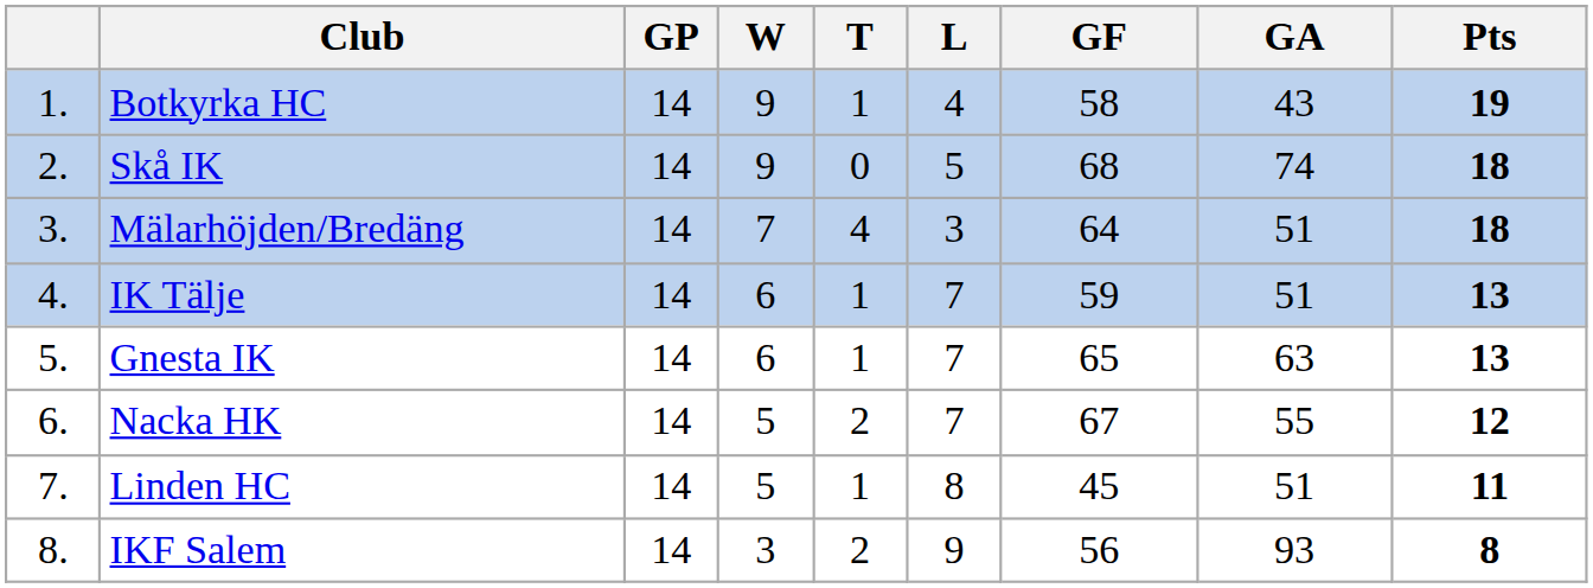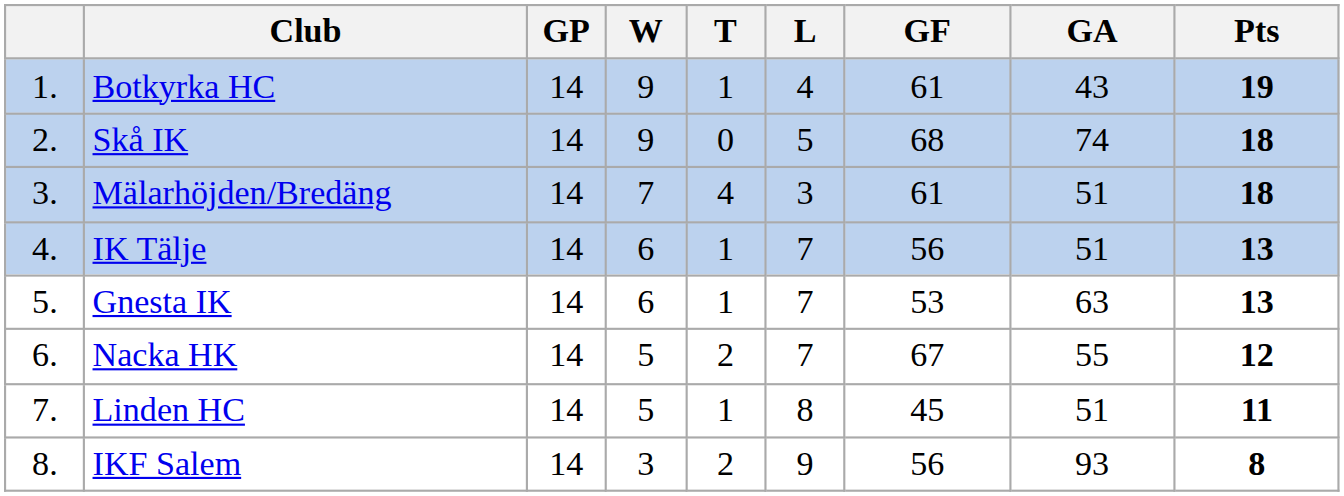 <table class="wikitable">
 <tr>
 <th width="30"></th>
 <th width="200">Club</th>
 <th width="30">GP</th>
 <th width="30">W</th>
 <th width="30">T</th>
 <th width="30">L</th>
 <th width="70">GF</th>
 <th width="70">GA</th>
 <th width="70">Pts</th>
 </tr>
 <tr bgcolor="#BCD2EE" align="center">
 <td>1.</td>
 <td align="left"><a href='#'>Botkyrka HC</a></td>
 <td>14</td>
 <td>9</td>
 <td>1</td>
 <td>4</td>
-<td>58</td>
+<td>61</td>
 <td>43</td>
 <td><strong>19</strong></td>
 </tr>
 <tr bgcolor="#BCD2EE" align="center">
 <td>2.</td>
 <td align="left"><a href='#'>Skå IK</a></td>
 <td>14</td>
 <td>9</td>
 <td>0</td>
 <td>5</td>
 <td>68</td>
 <td>74</td>
 <td><strong>18</strong></td>
 </tr>
 <tr bgcolor="#BCD2EE" align="center">
 <td>3.</td>
 <td align="left"><a href='#'>Mälarhöjden/Bredäng</a></td>
 <td>14</td>
 <td>7</td>
 <td>4</td>
 <td>3</td>
-<td>64</td>
+<td>61</td>
 <td>51</td>
 <td><strong>18</strong></td>
 </tr>
 <tr bgcolor="#BCD2EE" align="center">
 <td>4.</td>
 <td align="left"><a href='#'>IK Tälje</a></td>
 <td>14</td>
 <td>6</td>
 <td>1</td>
 <td>7</td>
-<td>59</td>
+<td>56</td>
 <td>51</td>
 <td><strong>13</strong></td>
 </tr>
 <tr bgcolor="#FFFFFF" align="center">
 <td>5.</td>
 <td align="left"><a href='#'>Gnesta IK</a></td>
 <td>14</td>
 <td>6</td>
 <td>1</td>
 <td>7</td>
-<td>65</td>
+<td>53</td>
 <td>63</td>
 <td><strong>13</strong></td>
 </tr>
 <tr bgcolor="#FFFFFF" align="center">
 <td>6.</td>
 <td align="left"><a href='#'>Nacka HK</a></td>
 <td>14</td>
 <td>5</td>
 <td>2</td>
 <td>7</td>
 <td>67</td>
 <td>55</td>
 <td><strong>12</strong></td>
 </tr>
 <tr bgcolor="#FFFFFF" align="center">
 <td>7.</td>
 <td align="left"><a href='#'>Linden HC</a></td>
 <td>14</td>
 <td>5</td>
 <td>1</td>
 <td>8</td>
 <td>45</td>
 <td>51</td>
 <td><strong>11</strong></td>
 </tr>
 <tr bgcolor="#FFFFFF" align="center">
 <td>8.</td>
 <td align="left"><a href='#'>IKF Salem</a></td>
 <td>14</td>
 <td>3</td>
 <td>2</td>
 <td>9</td>
 <td>56</td>
 <td>93</td>
 <td><strong>8</strong></td>
 </tr>
 </table>
